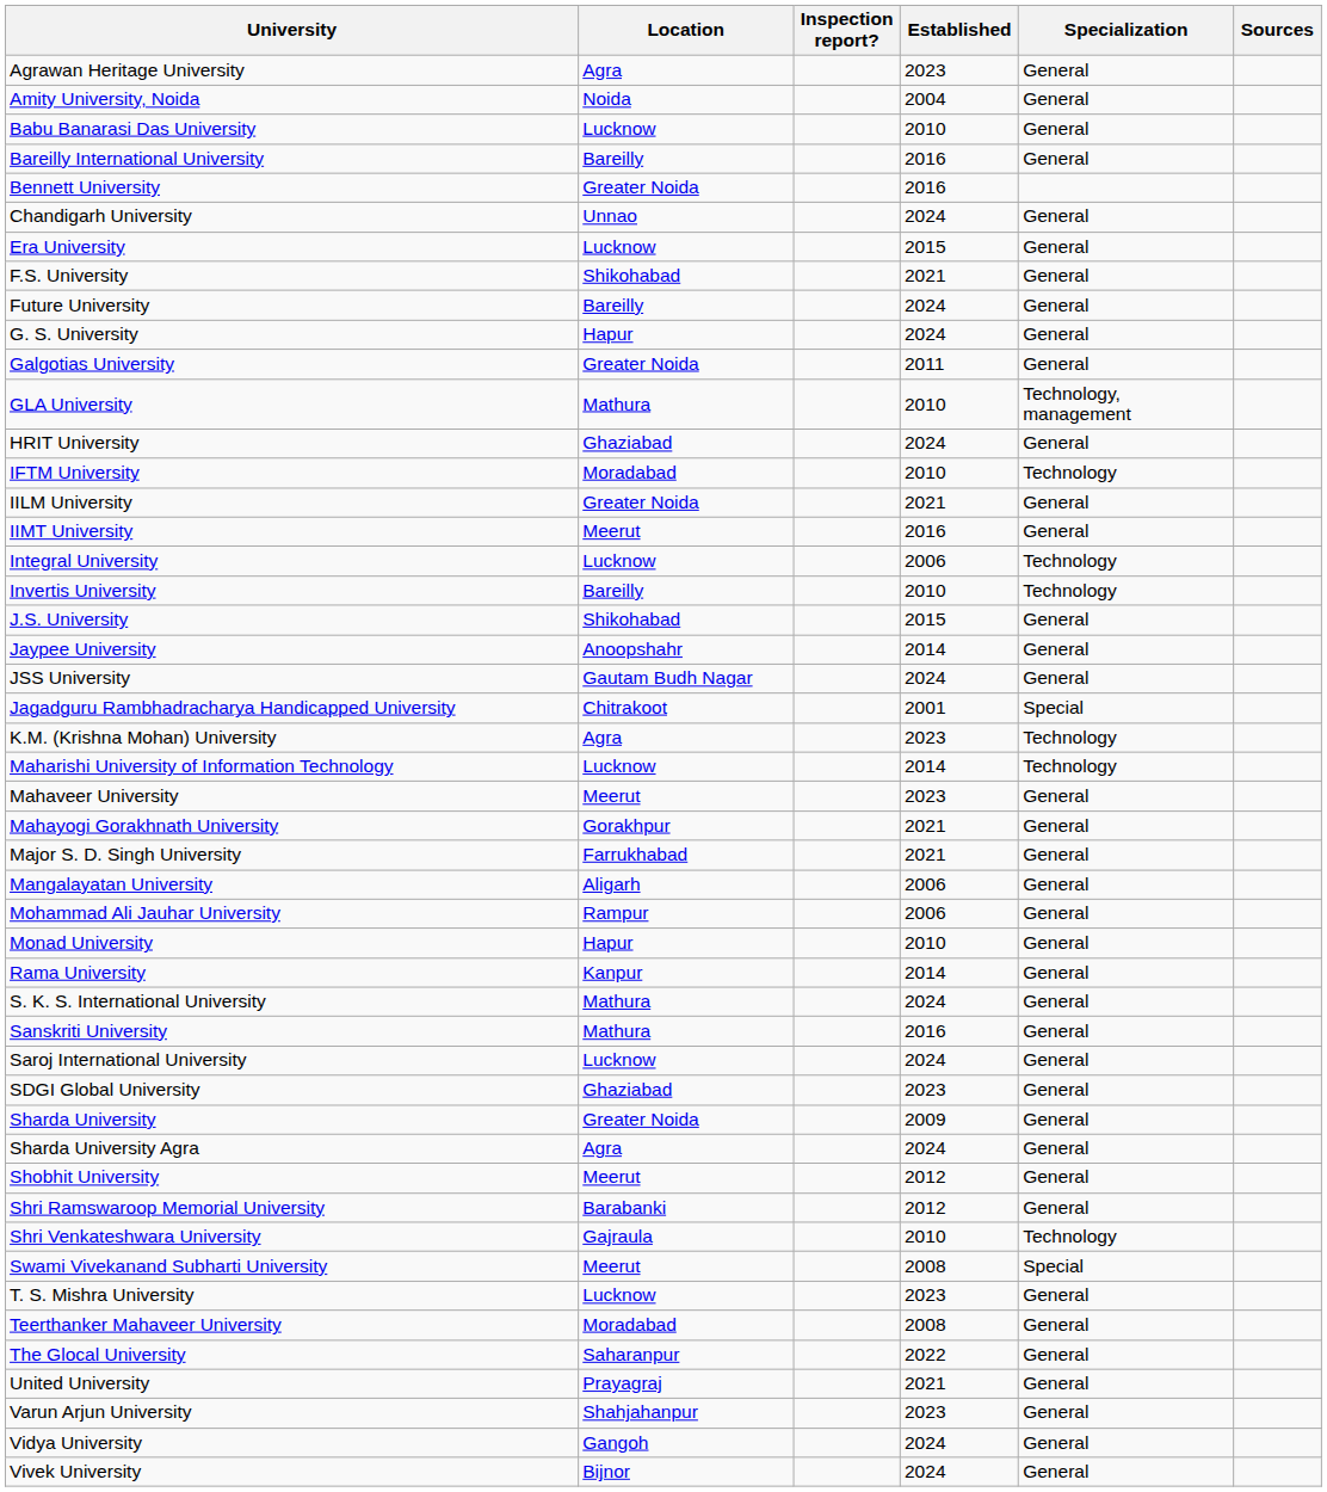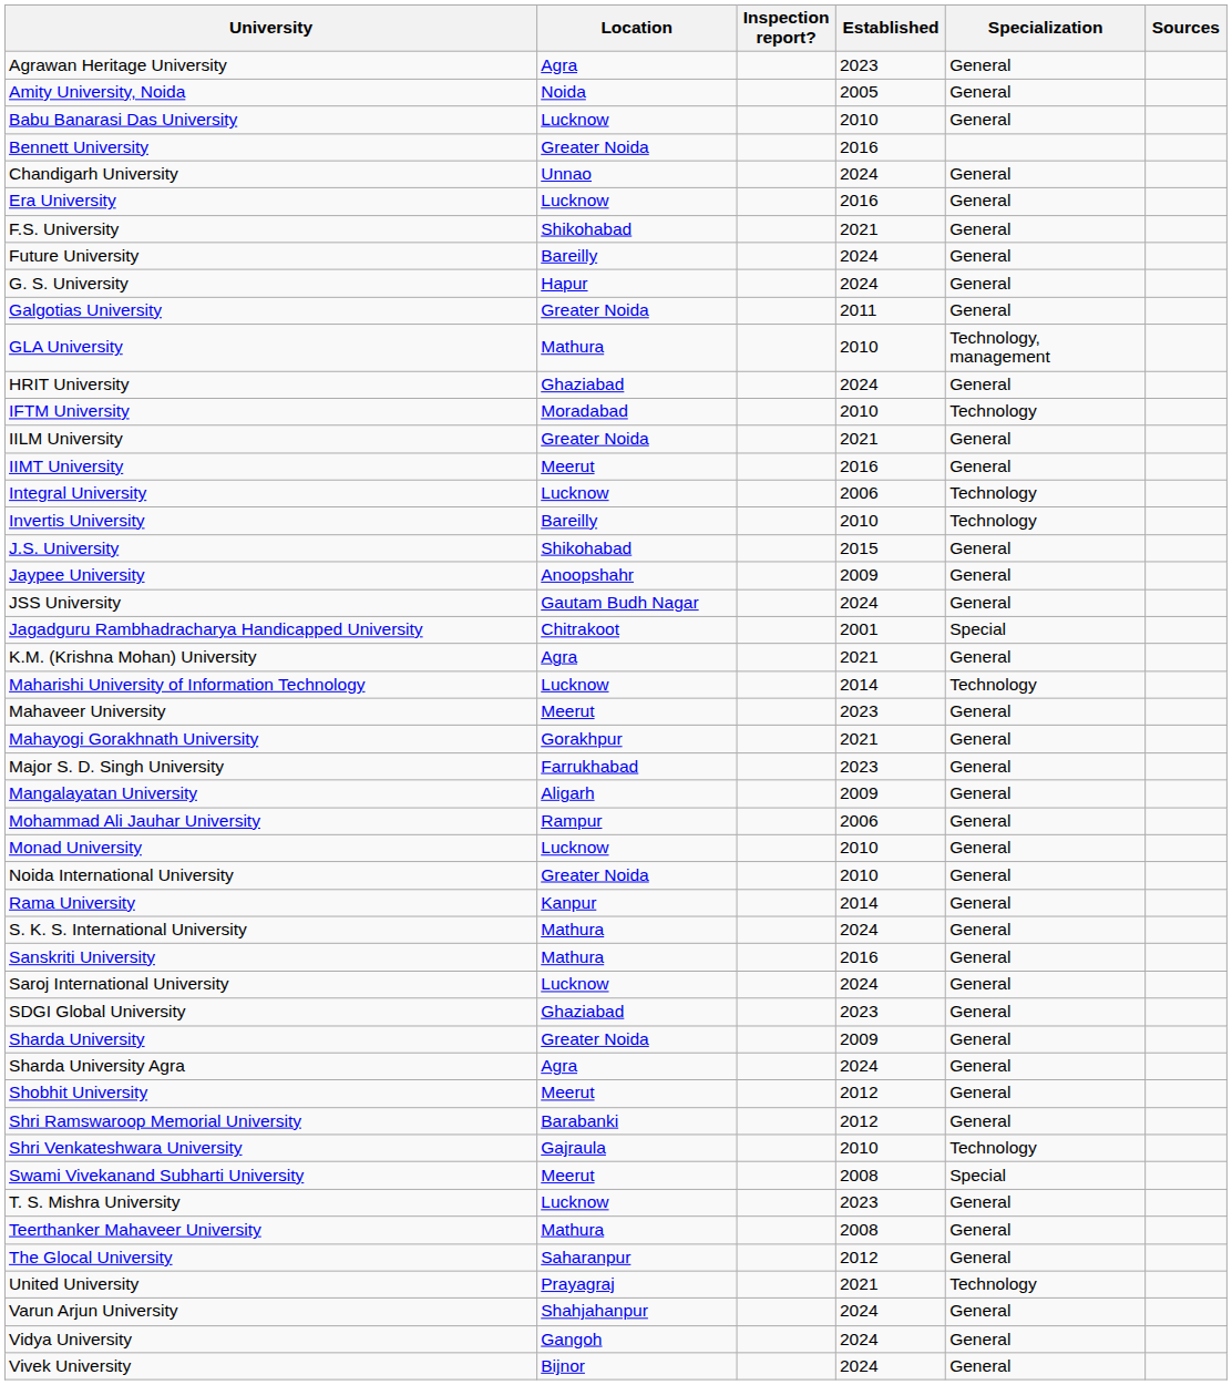 <table class="wikitable sortable collapsible plainrowheaders" border="1" style="text-align:left; width:90%">
 <tr>
 <th scope="col" style="width: 40%;">University</th>
 <th scope="col" style="width: 15%;">Location</th>
 <th scope="col" style="width: 5%;">Inspection report?</th>
 <th scope="col" style="width: 5%;">Established</th>
 <th scope="col" style="width: 15%;">Specialization</th>
 <th scope="col" style="width: 5%;" class="unsortable">Sources</th>
 </tr>
 <tr>
 <td>Agrawan Heritage University</td>
 <td><a href='#'>Agra</a></td>
 <td></td>
 <td>2023</td>
 <td>General</td>
 <td></td>
 </tr>
 <tr>
 <td><a href='#'>Amity University, Noida</a></td>
 <td><a href='#'>Noida</a></td>
 <td></td>
-<td>2004</td>
+<td>2005</td>
 <td>General</td>
 <td></td>
 </tr>
 <tr>
 <td><a href='#'>Babu Banarasi Das University</a></td>
 <td><a href='#'>Lucknow</a></td>
 <td></td>
 <td>2010</td>
-<td>General</td>
-<td></td>
-</tr>
-<tr>
-<td><a href='#'>Bareilly International University</a></td>
-<td><a href='#'>Bareilly</a></td>
-<td></td>
-<td>2016</td>
 <td>General</td>
 <td></td>
 </tr>
 <tr>
 <td><a href='#'>Bennett University</a></td>
 <td><a href='#'>Greater Noida</a></td>
 <td></td>
 <td>2016</td>
 <td></td>
 </tr>
 <tr>
 <td>Chandigarh University</td>
 <td><a href='#'>Unnao</a></td>
 <td></td>
 <td>2024</td>
 <td>General</td>
 <td></td>
 </tr>
 <tr>
 <td><a href='#'>Era University</a></td>
 <td><a href='#'>Lucknow</a></td>
 <td></td>
-<td>2015</td>
+<td>2016</td>
 <td>General</td>
 <td></td>
 </tr>
 <tr>
 <td>F.S. University</td>
 <td><a href='#'>Shikohabad</a></td>
 <td></td>
 <td>2021</td>
 <td>General</td>
 <td></td>
 </tr>
 <tr>
 <td>Future University</td>
 <td><a href='#'>Bareilly</a></td>
 <td></td>
 <td>2024</td>
 <td>General</td>
 <td></td>
 </tr>
 <tr>
 <td>G. S. University</td>
 <td><a href='#'>Hapur</a></td>
 <td></td>
 <td>2024</td>
 <td>General</td>
 <td></td>
 </tr>
 <tr>
 <td><a href='#'>Galgotias University</a></td>
 <td><a href='#'>Greater Noida</a></td>
 <td><wbr></td>
 <td>2011</td>
 <td>General</td>
 <td></td>
 </tr>
 <tr>
 <td><a href='#'>GLA University</a></td>
 <td><a href='#'>Mathura</a></td>
 <td></td>
 <td>2010</td>
 <td>Technology, management</td>
 <td></td>
 </tr>
 <tr>
 <td>HRIT University</td>
 <td><a href='#'>Ghaziabad</a></td>
 <td></td>
 <td>2024</td>
 <td>General</td>
 <td></td>
 </tr>
 <tr>
 <td><a href='#'>IFTM University</a></td>
 <td><a href='#'>Moradabad</a></td>
 <td><wbr></td>
 <td>2010</td>
 <td>Technology</td>
 <td></td>
 </tr>
 <tr>
 <td>IILM University</td>
 <td><a href='#'>Greater Noida</a></td>
 <td></td>
 <td>2021</td>
 <td>General</td>
 <td></td>
 </tr>
 <tr>
 <td><a href='#'>IIMT University</a></td>
 <td><a href='#'>Meerut</a></td>
 <td></td>
 <td>2016</td>
 <td>General</td>
 <td></td>
 </tr>
 <tr>
 <td><a href='#'>Integral University</a></td>
 <td><a href='#'>Lucknow</a></td>
 <td></td>
 <td>2006</td>
 <td>Technology</td>
 <td></td>
 </tr>
 <tr>
 <td><a href='#'>Invertis University</a></td>
 <td><a href='#'>Bareilly</a></td>
 <td><wbr></td>
 <td>2010</td>
 <td>Technology</td>
 <td></td>
 </tr>
 <tr>
 <td><a href='#'>J.S. University</a></td>
 <td><a href='#'>Shikohabad</a></td>
 <td></td>
 <td>2015</td>
 <td>General</td>
 <td></td>
 </tr>
 <tr>
 <td><a href='#'>Jaypee University</a></td>
 <td><a href='#'>Anoopshahr</a></td>
 <td></td>
-<td>2014</td>
+<td>2009</td>
 <td>General</td>
 <td></td>
 </tr>
 <tr>
 <td>JSS University</td>
 <td><a href='#'>Gautam Budh Nagar</a></td>
 <td></td>
 <td>2024</td>
 <td>General</td>
 <td></td>
 </tr>
 <tr>
 <td><a href='#'>Jagadguru Rambhadracharya Handicapped University</a></td>
 <td><a href='#'>Chitrakoot</a></td>
 <td></td>
 <td>2001</td>
 <td>Special</td>
 <td></td>
 </tr>
 <tr>
 <td>K.M. (Krishna Mohan) University</td>
 <td><a href='#'>Agra</a></td>
 <td></td>
-<td>2023</td>
-<td>Technology</td>
+<td>2021</td>
+<td>General</td>
 <td></td>
 </tr>
 <tr>
 <td><a href='#'>Maharishi University of Information Technology</a></td>
 <td><a href='#'>Lucknow</a></td>
 <td></td>
 <td>2014</td>
 <td>Technology</td>
 <td></td>
 </tr>
 <tr>
 <td>Mahaveer University</td>
 <td><a href='#'>Meerut</a></td>
 <td></td>
 <td>2023</td>
 <td>General</td>
 <td></td>
 </tr>
 <tr>
 <td><a href='#'>Mahayogi Gorakhnath University</a></td>
 <td><a href='#'>Gorakhpur</a></td>
 <td></td>
 <td>2021</td>
 <td>General</td>
 <td></td>
 </tr>
 <tr>
 <td>Major S. D. Singh University</td>
 <td><a href='#'>Farrukhabad</a></td>
 <td></td>
-<td>2021</td>
+<td>2023</td>
 <td>General</td>
 <td></td>
 </tr>
 <tr>
 <td><a href='#'>Mangalayatan University</a></td>
 <td><a href='#'>Aligarh</a></td>
 <td></td>
-<td>2006</td>
+<td>2009</td>
 <td>General</td>
 <td></td>
 </tr>
 <tr>
 <td><a href='#'>Mohammad Ali Jauhar University</a></td>
 <td><a href='#'>Rampur</a></td>
 <td><wbr></td>
 <td>2006</td>
 <td>General</td>
 <td></td>
 </tr>
 <tr>
 <td><a href='#'>Monad University</a></td>
-<td><a href='#'>Hapur</a></td>
+<td><a href='#'>Lucknow</a></td>
+<td></td>
+<td>2010</td>
+<td>General</td>
+<td></td>
+</tr>
+<tr>
+<td>Noida International University</td>
+<td><a href='#'>Greater Noida</a></td>
 <td></td>
 <td>2010</td>
 <td>General</td>
 <td></td>
 </tr>
 <tr>
 <td><a href='#'>Rama University</a></td>
 <td><a href='#'>Kanpur</a></td>
 <td></td>
 <td>2014</td>
 <td>General</td>
 <td></td>
 </tr>
 <tr>
 <td>S. K. S. International University</td>
 <td><a href='#'>Mathura</a></td>
 <td></td>
 <td>2024</td>
 <td>General</td>
 <td></td>
 </tr>
 <tr>
 <td><a href='#'>Sanskriti University</a></td>
 <td><a href='#'>Mathura</a></td>
 <td></td>
 <td>2016</td>
 <td>General</td>
 <td></td>
 </tr>
 <tr>
 <td>Saroj International University</td>
 <td><a href='#'>Lucknow</a></td>
 <td></td>
 <td>2024</td>
 <td>General</td>
 <td></td>
 </tr>
 <tr>
 <td>SDGI Global University</td>
 <td><a href='#'>Ghaziabad</a></td>
 <td></td>
 <td>2023</td>
 <td>General</td>
 <td></td>
 </tr>
 <tr>
 <td><a href='#'>Sharda University</a></td>
 <td><a href='#'>Greater Noida</a></td>
 <td></td>
 <td>2009</td>
 <td>General</td>
 <td></td>
 </tr>
 <tr>
 <td>Sharda University Agra</td>
 <td><a href='#'>Agra</a></td>
 <td></td>
 <td>2024</td>
 <td>General</td>
 <td></td>
 </tr>
 <tr>
 <td><a href='#'>Shobhit University</a></td>
 <td><a href='#'>Meerut</a></td>
 <td></td>
 <td>2012</td>
 <td>General</td>
 <td></td>
 </tr>
 <tr>
 <td><a href='#'>Shri Ramswaroop Memorial University</a></td>
 <td><a href='#'>Barabanki</a></td>
 <td></td>
 <td>2012</td>
 <td>General</td>
 <td></td>
 </tr>
 <tr>
 <td><a href='#'>Shri Venkateshwara University</a></td>
 <td><a href='#'>Gajraula</a></td>
 <td></td>
 <td>2010</td>
 <td>Technology</td>
 <td></td>
 </tr>
 <tr>
 <td><a href='#'>Swami Vivekanand Subharti University</a></td>
 <td><a href='#'>Meerut</a></td>
 <td></td>
 <td>2008</td>
 <td>Special</td>
 <td></td>
 </tr>
 <tr>
 <td>T. S. Mishra University</td>
 <td><a href='#'>Lucknow</a></td>
 <td></td>
 <td>2023</td>
 <td>General</td>
 <td></td>
 </tr>
 <tr>
 <td><a href='#'>Teerthanker Mahaveer University</a></td>
-<td><a href='#'>Moradabad</a></td>
+<td><a href='#'>Mathura</a></td>
 <td></td>
 <td>2008</td>
 <td>General</td>
 <td></td>
 </tr>
 <tr>
 <td><a href='#'>The Glocal University</a></td>
 <td><a href='#'>Saharanpur</a></td>
 <td></td>
-<td>2022</td>
+<td>2012</td>
 <td>General</td>
 <td></td>
 </tr>
 <tr>
 <td>United University</td>
 <td><a href='#'>Prayagraj</a></td>
 <td></td>
 <td>2021</td>
-<td>General</td>
+<td>Technology</td>
 <td></td>
 </tr>
 <tr>
 <td>Varun Arjun University</td>
 <td><a href='#'>Shahjahanpur</a></td>
 <td></td>
-<td>2023</td>
+<td>2024</td>
 <td>General</td>
 <td></td>
 </tr>
 <tr>
 <td>Vidya University</td>
 <td><a href='#'>Gangoh</a></td>
 <td></td>
 <td>2024</td>
 <td>General</td>
 <td></td>
 </tr>
 <tr>
 <td>Vivek University</td>
 <td><a href='#'>Bijnor</a></td>
 <td></td>
 <td>2024</td>
 <td>General</td>
 <td></td>
 </tr>
 </table>
